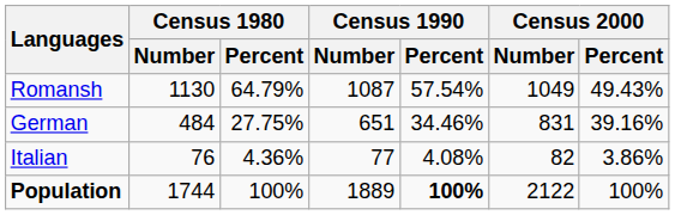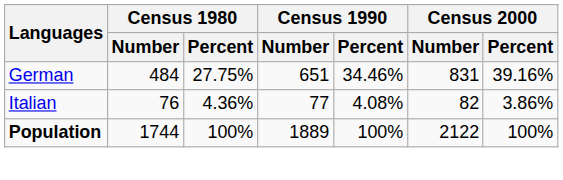 <table class="wikitable">
 <tr>
 <th rowspan="2">Languages</th>
 <th colspan="2">Census 1980</th>
 <th colspan="2">Census 1990</th>
 <th colspan="2">Census 2000</th>
 </tr>
 <tr>
 <th>Number</th>
 <th>Percent</th>
 <th>Number</th>
 <th>Percent</th>
 <th>Number</th>
 <th>Percent</th>
-</tr>
-<tr>
-<td><a href='#'>Romansh</a></td>
-<td align=right>1130</td>
-<td align=right>64.79%</td>
-<td align=right>1087</td>
-<td align=right>57.54%</td>
-<td align=right>1049</td>
-<td align=right>49.43%</td>
 </tr>
 <tr>
 <td><a href='#'>German</a></td>
 <td align=right>484</td>
 <td align=right>27.75%</td>
 <td align=right>651</td>
 <td align=right>34.46%</td>
 <td align=right>831</td>
 <td align=right>39.16%</td>
 </tr>
 <tr>
 <td><a href='#'>Italian</a></td>
 <td align=right>76</td>
 <td align=right>4.36%</td>
 <td align=right>77</td>
 <td align=right>4.08%</td>
 <td align=right>82</td>
 <td align=right>3.86%</td>
 </tr>
 <tr>
 <td><strong>Population</strong></td>
 <td align=right>1744</td>
 <td align=right>100%</td>
 <td align=right>1889</td>
-<td align=right><strong>100%</strong></td>
+<td align=right>100%</td>
 <td align=right>2122</td>
 <td align=right>100%</td>
 </tr>
 </table>
